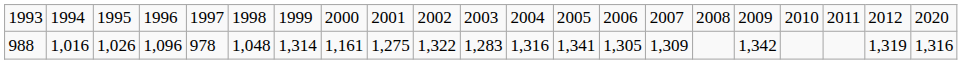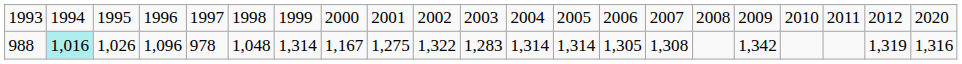 <table class=wikitable>
 <tr>
 <td>1993</td>
 <td>1994</td>
 <td>1995</td>
 <td>1996</td>
 <td>1997</td>
 <td>1998</td>
 <td>1999</td>
 <td>2000</td>
 <td>2001</td>
 <td>2002</td>
 <td>2003</td>
 <td>2004</td>
 <td>2005</td>
 <td>2006</td>
 <td>2007</td>
 <td>2008</td>
 <td>2009</td>
 <td>2010</td>
 <td>2011</td>
 <td>2012</td>
 <td>2020</td>
 </tr>
 <tr>
 <td>988</td>
-<td>1,016</td>
+<td style="background: paleturquoise;">1,016</td>
 <td>1,026</td>
 <td>1,096</td>
 <td>978</td>
 <td>1,048</td>
 <td>1,314</td>
-<td>1,161</td>
+<td>1,167</td>
 <td>1,275</td>
 <td>1,322</td>
 <td>1,283</td>
-<td>1,316</td>
-<td>1,341</td>
+<td>1,314</td>
+<td>1,314</td>
 <td>1,305</td>
-<td>1,309</td>
+<td>1,308</td>
 <td></td>
 <td>1,342</td>
 <td></td>
 <td></td>
 <td>1,319</td>
 <td>1,316</td>
 </tr>
 </table>
